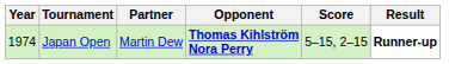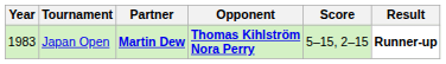 <table class="sortable wikitable" style="font-size: 90%;">
 <tr>
 <th>Year</th>
 <th>Tournament</th>
 <th>Partner</th>
 <th>Opponent</th>
 <th>Score</th>
 <th>Result</th>
 </tr>
 <tr style="background:#D4F1C5">
-<td align="center">1974</td>
+<td align="center">1983</td>
 <td><a href='#'>Japan Open</a></td>
-<td> <a href='#'>Martin Dew</a></td>
+<td><strong> <a href='#'>Martin Dew</a></strong></td>
 <td><strong> <a href='#'>Thomas Kihlström</a> <br> <a href='#'>Nora Perry</a></strong></td>
 <td>5–15, 2–15</td>
 <td style="text-align:left; background:white"> <strong>Runner-up</strong></td>
 </tr>
 </table>
